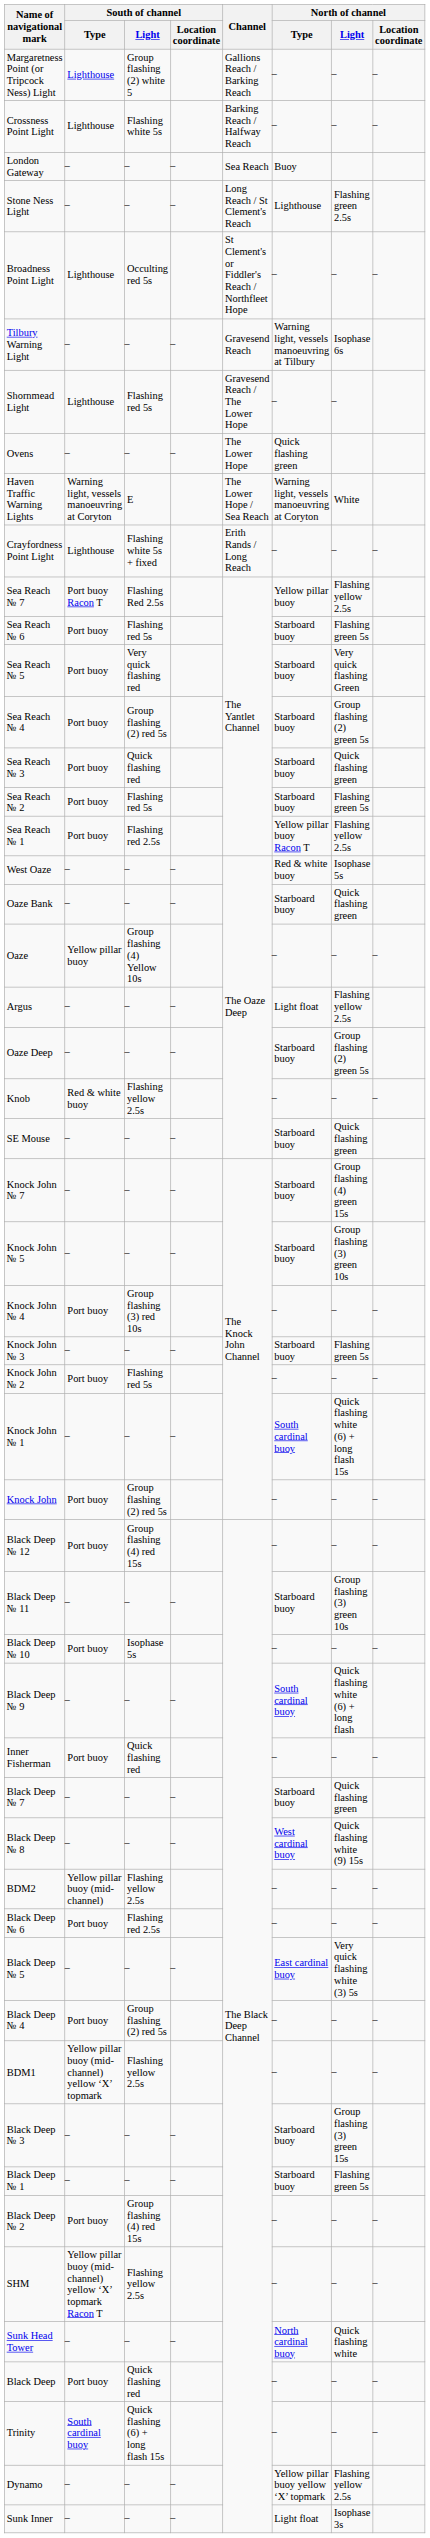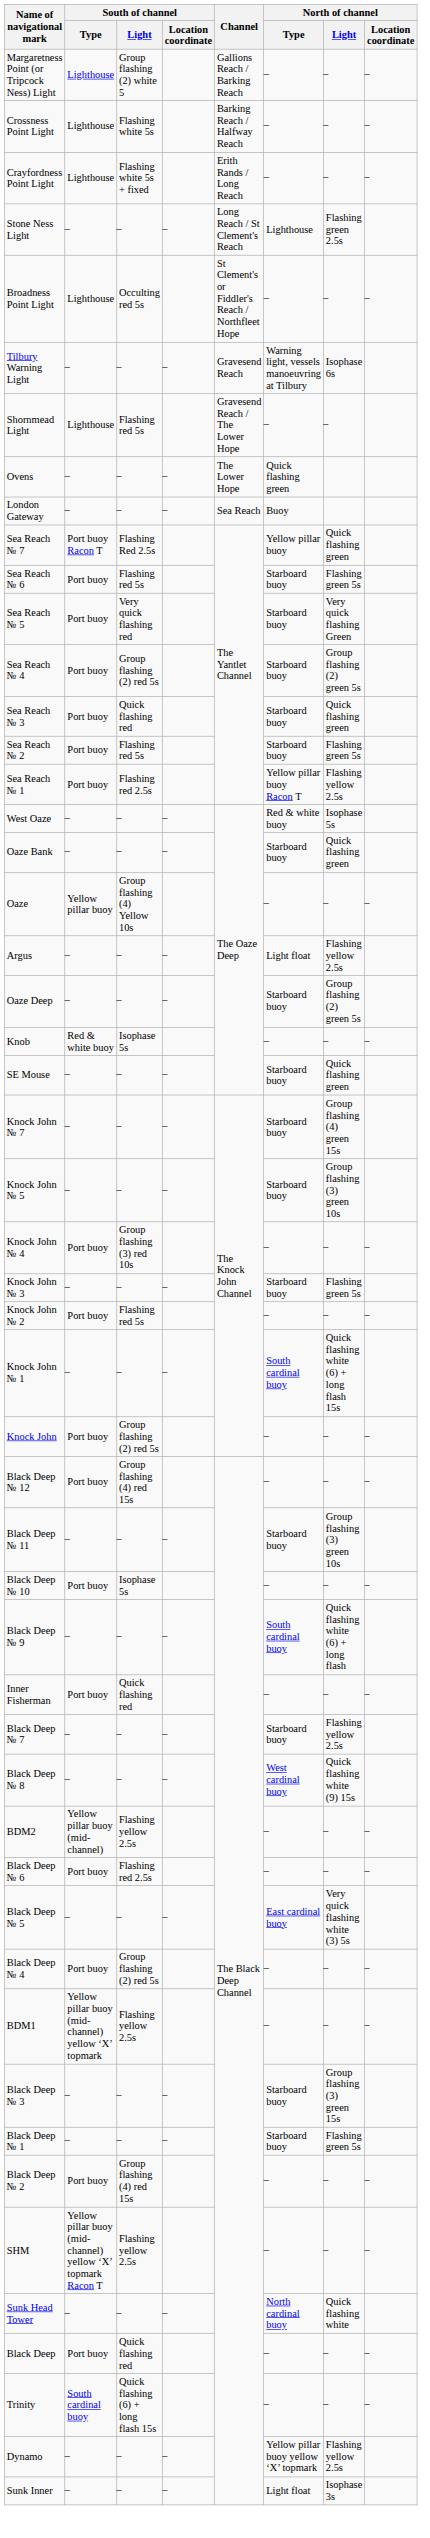 <table class="wikitable">
 <tr>
 <th rowspan="2">Name of navigational mark</th>
 <th colspan="3">South of channel</th>
 <th rowspan="2">Channel</th>
 <th colspan="3">North of channel</th>
 </tr>
 <tr>
 <th>Type</th>
 <th><a href='#'>Light</a></th>
 <th>Location coordinate</th>
 <th>Type</th>
 <th><a href='#'>Light</a></th>
 <th>Location coordinate</th>
 </tr>
 <tr>
 <td>Margaretness Point (or Tripcock Ness) Light</td>
 <td><a href='#'>Lighthouse</a></td>
 <td>Group flashing (2) white 5</td>
 <td></td>
 <td>Gallions Reach / Barking Reach</td>
 <td>̶</td>
 <td>̶</td>
 <td>̶</td>
 </tr>
 <tr>
 <td>Crossness Point Light</td>
 <td>Lighthouse</td>
 <td>Flashing white 5s</td>
 <td></td>
 <td>Barking Reach / Halfway Reach</td>
 <td>̶</td>
 <td>̶</td>
 <td>̶</td>
 </tr>
 <tr>
-<td>London Gateway</td>
+<td>Crayfordness Point Light</td>
+<td>Lighthouse</td>
+<td>Flashing white 5s + fixed</td>
+<td></td>
+<td>Erith Rands / Long Reach</td>
 <td>̶</td>
 <td>̶</td>
 <td>̶</td>
-<td>Sea Reach</td>
-<td>Buoy</td>
-<td></td>
-<td></td>
 </tr>
 <tr>
 <td>Stone Ness Light</td>
 <td>̶</td>
 <td>̶</td>
 <td>̶</td>
 <td>Long Reach / St Clement's Reach</td>
 <td>Lighthouse</td>
 <td>Flashing green 2.5s</td>
 <td></td>
 </tr>
 <tr>
 <td>Broadness Point Light</td>
 <td>Lighthouse</td>
 <td>Occulting red 5s</td>
 <td></td>
 <td>St Clement's or Fiddler's Reach / Northfleet Hope</td>
 <td>̶</td>
 <td>̶</td>
 <td>̶</td>
 </tr>
 <tr>
 <td><a href='#'>Tilbury</a> Warning Light</td>
 <td>̶</td>
 <td>̶</td>
 <td>̶</td>
 <td>Gravesend Reach</td>
 <td>Warning light, vessels manoeuvring at Tilbury</td>
 <td>Isophase 6s</td>
 <td></td>
 </tr>
 <tr>
 <td>Shornmead Light</td>
 <td>Lighthouse</td>
 <td>Flashing  red 5s</td>
 <td></td>
 <td>Gravesend Reach / The Lower Hope</td>
 <td>̶</td>
 <td>̶</td>
 </tr>
 <tr>
 <td>Ovens</td>
 <td>̶</td>
 <td>̶</td>
 <td>̶</td>
 <td>The Lower Hope</td>
 <td>Quick flashing green</td>
 <td></td>
 <td></td>
 </tr>
 <tr>
-<td>Haven Traffic Warning Lights</td>
-<td>Warning light, vessels manoeuvring at Coryton</td>
-<td Whit>E</td>
-<td></td>
-<td>The Lower Hope / Sea Reach</td>
-<td>Warning light, vessels manoeuvring at Coryton</td>
-<td>White</td>
-<td></td>
-</tr>
-<tr>
-<td>Crayfordness Point Light</td>
-<td>Lighthouse</td>
-<td>Flashing white 5s + fixed</td>
-<td></td>
-<td>Erith Rands / Long Reach</td>
+<td>London Gateway</td>
 <td>̶</td>
 <td>̶</td>
 <td>̶</td>
+<td>Sea Reach</td>
+<td>Buoy</td>
+<td></td>
+<td></td>
 </tr>
 <tr>
 <td>Sea Reach № 7</td>
 <td>Port buoy<br><a href='#'>Racon</a> T</td>
 <td>Flashing Red 2.5s</td>
 <td></td>
 <td rowspan="7">The Yantlet Channel</td>
 <td>Yellow pillar buoy</td>
-<td>Flashing yellow 2.5s</td>
+<td>Quick flashing green</td>
 <td></td>
 </tr>
 <tr>
 <td>Sea Reach № 6</td>
 <td>Port buoy</td>
 <td>Flashing red 5s</td>
 <td></td>
 <td>Starboard buoy</td>
 <td>Flashing green 5s</td>
 <td></td>
 </tr>
 <tr>
 <td>Sea Reach № 5</td>
 <td>Port buoy</td>
 <td>Very quick flashing red</td>
 <td></td>
 <td>Starboard buoy</td>
 <td>Very quick flashing Green</td>
 <td></td>
 </tr>
 <tr>
 <td>Sea Reach № 4</td>
 <td>Port buoy</td>
 <td>Group flashing (2) red 5s</td>
 <td></td>
 <td>Starboard buoy</td>
 <td>Group flashing (2) green 5s</td>
 <td></td>
 </tr>
 <tr>
 <td>Sea Reach № 3</td>
 <td>Port buoy</td>
 <td>Quick flashing red</td>
 <td></td>
 <td>Starboard buoy</td>
 <td>Quick flashing green</td>
 <td></td>
 </tr>
 <tr>
 <td>Sea Reach № 2</td>
 <td>Port buoy</td>
 <td>Flashing red 5s</td>
 <td></td>
 <td>Starboard buoy</td>
 <td>Flashing green 5s</td>
 <td></td>
 </tr>
 <tr>
 <td>Sea Reach № 1</td>
 <td>Port buoy</td>
 <td>Flashing red 2.5s</td>
 <td></td>
 <td>Yellow pillar buoy<br><a href='#'>Racon</a> T</td>
 <td>Flashing yellow 2.5s</td>
 <td></td>
 </tr>
 <tr>
 <td>West Oaze</td>
 <td>̶</td>
 <td>̶</td>
 <td>̶</td>
 <td rowspan="7">The Oaze Deep</td>
 <td>Red & white buoy</td>
 <td>Isophase 5s</td>
 <td></td>
 </tr>
 <tr>
 <td>Oaze Bank</td>
 <td>̶</td>
 <td>̶</td>
 <td>̶</td>
 <td>Starboard buoy</td>
 <td>Quick  flashing green</td>
 <td></td>
 </tr>
 <tr>
 <td>Oaze</td>
 <td>Yellow pillar buoy</td>
 <td>Group flashing (4) Yellow 10s</td>
 <td></td>
 <td>̶</td>
 <td>̶</td>
 <td>̶</td>
 </tr>
 <tr>
 <td>Argus</td>
 <td>̶</td>
 <td>̶</td>
 <td>̶</td>
 <td>Light float</td>
 <td>Flashing yellow 2.5s</td>
 <td></td>
 </tr>
 <tr>
 <td>Oaze Deep</td>
 <td>̶</td>
 <td>̶</td>
 <td>̶</td>
 <td>Starboard buoy</td>
 <td>Group flashing (2) green 5s</td>
 <td></td>
 </tr>
 <tr>
 <td>Knob</td>
 <td>Red & white buoy</td>
-<td>Flashing  yellow 2.5s</td>
+<td>Isophase 5s</td>
 <td></td>
 <td>̶</td>
 <td>̶</td>
 <td>̶</td>
 </tr>
 <tr>
 <td>SE Mouse</td>
 <td>̶</td>
 <td>̶</td>
 <td>̶</td>
 <td>Starboard buoy</td>
 <td>Quick flashing green</td>
 <td></td>
 </tr>
 <tr>
 <td>Knock John № 7</td>
 <td>̶</td>
 <td>̶</td>
 <td>̶</td>
 <td rowspan="7">The Knock John Channel</td>
 <td>Starboard buoy</td>
 <td>Group flashing (4) green 15s</td>
 <td></td>
 </tr>
 <tr>
 <td>Knock John № 5</td>
 <td>̶</td>
 <td>̶</td>
 <td>̶</td>
 <td>Starboard buoy</td>
 <td>Group flashing (3) green 10s</td>
 <td></td>
 </tr>
 <tr>
 <td>Knock John № 4</td>
 <td>Port buoy</td>
 <td>Group  flashing (3) red 10s</td>
 <td></td>
 <td>̶</td>
 <td>̶</td>
 <td>̶</td>
 </tr>
 <tr>
 <td>Knock John № 3</td>
 <td>̶</td>
 <td>̶</td>
 <td>̶</td>
 <td>Starboard buoy</td>
 <td>Flashing green 5s</td>
 <td></td>
 </tr>
 <tr>
 <td>Knock John № 2</td>
 <td>Port buoy</td>
 <td>Flashing  red 5s</td>
 <td></td>
 <td>̶</td>
 <td>̶</td>
 <td>̶</td>
 </tr>
 <tr>
 <td>Knock John № 1</td>
 <td>̶</td>
 <td>̶</td>
 <td>̶</td>
 <td><a href='#'>South cardinal buoy</a></td>
 <td>Quick flashing white (6) + long flash 15s</td>
 <td></td>
 </tr>
 <tr>
 <td><a href='#'>Knock John</a></td>
 <td>Port buoy</td>
 <td>Group flashing (2) red 5s</td>
 <td></td>
 <td>̶</td>
 <td>̶</td>
 <td>̶</td>
 </tr>
 <tr>
 <td>Black Deep № 12</td>
 <td>Port buoy</td>
 <td>Group flashing (4) red 15s</td>
 <td></td>
 <td rowspan="21">The Black Deep Channel</td>
 <td>̶</td>
 <td>̶</td>
 <td>̶</td>
 </tr>
 <tr>
 <td>Black Deep № 11</td>
 <td>̶</td>
 <td>̶</td>
 <td>̶</td>
 <td>Starboard buoy</td>
 <td>Group flashing (3) green 10s</td>
 <td></td>
 </tr>
 <tr>
 <td>Black Deep № 10</td>
 <td>Port buoy</td>
 <td>Isophase 5s</td>
 <td></td>
 <td>̶</td>
 <td>̶</td>
 <td>̶</td>
 </tr>
 <tr>
 <td>Black Deep № 9</td>
 <td>̶</td>
 <td>̶</td>
 <td>̶</td>
 <td><a href='#'>South cardinal buoy</a></td>
 <td>Quick flashing white (6) + long flash</td>
 <td></td>
 </tr>
 <tr>
 <td>Inner Fisherman</td>
 <td>Port buoy</td>
 <td>Quick flashing red</td>
 <td></td>
 <td>̶</td>
 <td>̶</td>
 <td>̶</td>
 </tr>
 <tr>
 <td>Black Deep № 7</td>
 <td>̶</td>
 <td>̶</td>
 <td>̶</td>
 <td>Starboard buoy</td>
-<td>Quick flashing green</td>
+<td>Flashing yellow 2.5s</td>
 <td></td>
 </tr>
 <tr>
 <td>Black Deep № 8</td>
 <td>̶</td>
 <td>̶</td>
 <td>̶</td>
 <td><a href='#'>West cardinal buoy</a></td>
 <td>Quick flashing white (9) 15s</td>
 <td></td>
 </tr>
 <tr>
 <td>BDM2</td>
 <td>Yellow  pillar buoy (mid-channel)</td>
 <td>Flashing  yellow 2.5s</td>
 <td></td>
 <td>̶</td>
 <td>̶</td>
 <td>̶</td>
 </tr>
 <tr>
 <td>Black Deep № 6</td>
 <td>Port buoy</td>
 <td>Flashing  red 2.5s</td>
 <td></td>
 <td>̶</td>
 <td>̶</td>
 <td>̶</td>
 </tr>
 <tr>
 <td>Black Deep № 5</td>
 <td>̶</td>
 <td>̶</td>
 <td>̶</td>
 <td><a href='#'>East cardinal buoy</a></td>
 <td>Very quick flashing white (3) 5s</td>
 <td></td>
 </tr>
 <tr>
 <td>Black Deep № 4</td>
 <td>Port buoy</td>
 <td>Group  flashing (2) red 5s</td>
 <td></td>
 <td>̶</td>
 <td>̶</td>
 <td>̶</td>
 </tr>
 <tr>
 <td>BDM1</td>
 <td>Yellow  pillar buoy (mid-channel) yellow ‘X’ topmark</td>
 <td>Flashing  yellow 2.5s</td>
 <td></td>
 <td>̶</td>
 <td>̶</td>
 <td>̶</td>
 </tr>
 <tr>
 <td>Black Deep № 3</td>
 <td>̶</td>
 <td>̶</td>
 <td>̶</td>
 <td>Starboard buoy</td>
 <td>Group flashing (3) green 15s</td>
 <td></td>
 </tr>
 <tr>
 <td>Black Deep № 1</td>
 <td>̶</td>
 <td>̶</td>
 <td>̶</td>
 <td>Starboard buoy</td>
 <td>Flashing green 5s</td>
 <td></td>
 </tr>
 <tr>
 <td>Black Deep № 2</td>
 <td>Port buoy</td>
 <td>Group flashing (4) red 15s</td>
 <td></td>
 <td>̶</td>
 <td>̶</td>
 <td>̶</td>
 </tr>
 <tr>
 <td>SHM</td>
 <td>Yellow pillar buoy (mid-channel) yellow ‘X’ topmark <a href='#'>Racon</a> T</td>
 <td>Flashing yellow 2.5s</td>
 <td></td>
 <td>̶</td>
 <td>̶</td>
 <td>̶</td>
 </tr>
 <tr>
 <td><a href='#'>Sunk Head Tower</a></td>
 <td>̶</td>
 <td>̶</td>
 <td>̶</td>
 <td><a href='#'>North cardinal buoy</a></td>
 <td>Quick flashing white</td>
 <td></td>
 </tr>
 <tr>
 <td>Black Deep</td>
 <td>Port buoy</td>
 <td>Quick flashing red</td>
 <td></td>
 <td>̶</td>
 <td>̶</td>
 <td>̶</td>
 </tr>
 <tr>
 <td>Trinity</td>
 <td><a href='#'>South cardinal buoy</a></td>
 <td>Quick flashing (6) + long flash 15s</td>
 <td></td>
 <td>̶</td>
 <td>̶</td>
 <td>̶</td>
 </tr>
 <tr>
 <td>Dynamo</td>
 <td>̶</td>
 <td>̶</td>
 <td>̶</td>
 <td>Yellow pillar buoy yellow ‘X’ topmark</td>
 <td>Flashing yellow 2.5s</td>
 <td></td>
 </tr>
 <tr>
 <td>Sunk Inner</td>
 <td>̶</td>
 <td>̶</td>
 <td>̶</td>
 <td>Light float</td>
 <td>Isophase 3s</td>
 <td></td>
 </tr>
 </table>
